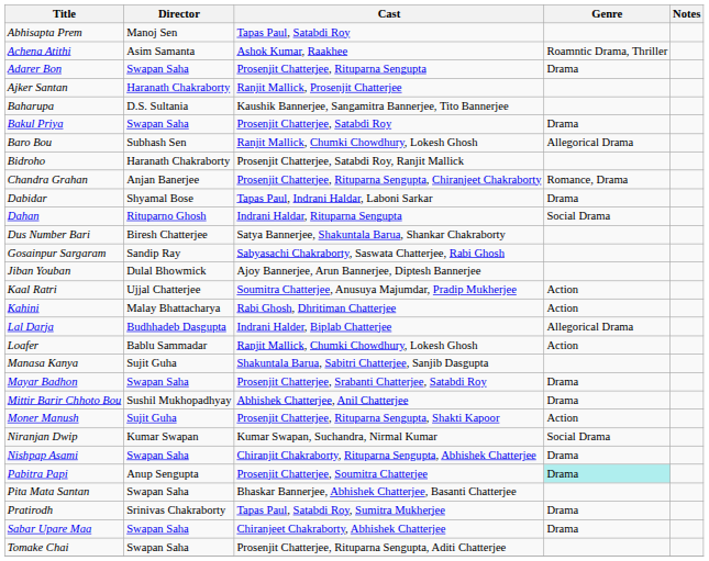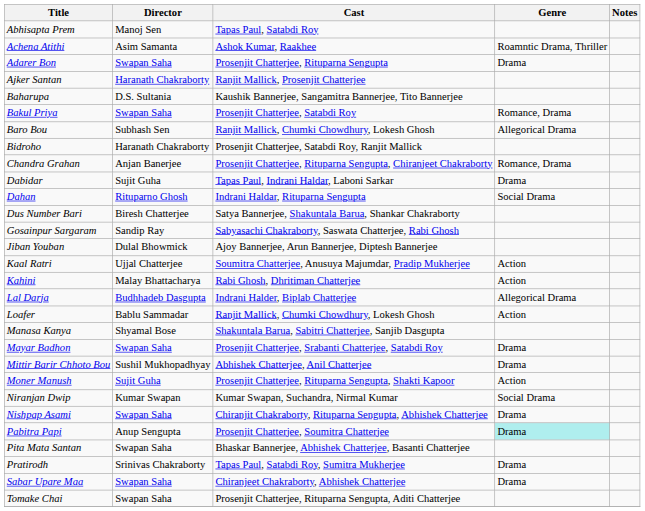 <table class="wikitable sortable" border="0">
 <tr>
 <th>Title</th>
 <th>Director</th>
 <th>Cast</th>
 <th>Genre</th>
 <th>Notes</th>
 </tr>
 <tr>
 <td><em>Abhisapta Prem</em></td>
 <td>Manoj Sen</td>
 <td><a href='#'>Tapas Paul</a>, <a href='#'>Satabdi Roy</a></td>
 <td></td>
 <td></td>
 </tr>
 <tr>
 <td><em><a href='#'>Achena Atithi</a></em></td>
 <td>Asim Samanta</td>
 <td><a href='#'>Ashok Kumar</a>, <a href='#'>Raakhee</a></td>
 <td>Roamntic Drama, Thriller</td>
 <td></td>
 </tr>
 <tr>
 <td><em><a href='#'>Adarer Bon</a></em></td>
 <td><a href='#'>Swapan Saha</a></td>
 <td><a href='#'>Prosenjit Chatterjee</a>, <a href='#'>Rituparna Sengupta</a></td>
 <td>Drama</td>
 <td></td>
 </tr>
 <tr>
 <td><em>Ajker Santan</em></td>
 <td><a href='#'>Haranath Chakraborty</a></td>
 <td><a href='#'>Ranjit Mallick</a>, <a href='#'>Prosenjit Chatterjee</a></td>
 <td></td>
 <td></td>
 </tr>
 <tr>
 <td><em>Baharupa</em></td>
 <td>D.S. Sultania</td>
 <td>Kaushik Bannerjee, Sangamitra Bannerjee, Tito Bannerjee</td>
 <td></td>
 <td></td>
 </tr>
 <tr>
 <td><em><a href='#'>Bakul Priya</a></em></td>
 <td><a href='#'>Swapan Saha</a></td>
 <td><a href='#'>Prosenjit Chatterjee</a>, <a href='#'>Satabdi Roy</a></td>
-<td>Drama</td>
+<td>Romance, Drama</td>
 <td></td>
 </tr>
 <tr>
 <td><em>Baro Bou</em></td>
 <td>Subhash Sen</td>
 <td><a href='#'>Ranjit Mallick</a>, <a href='#'>Chumki Chowdhury</a>, Lokesh Ghosh</td>
 <td>Allegorical Drama</td>
 <td></td>
 </tr>
 <tr>
 <td><em>Bidroho</em></td>
 <td>Haranath Chakraborty</td>
 <td>Prosenjit Chatterjee, Satabdi Roy, Ranjit Mallick</td>
 <td></td>
 <td></td>
 </tr>
 <tr>
 <td><em>Chandra Grahan</em></td>
 <td>Anjan Banerjee</td>
 <td><a href='#'>Prosenjit Chatterjee</a>, <a href='#'>Rituparna Sengupta</a>, <a href='#'>Chiranjeet Chakraborty</a></td>
 <td>Romance, Drama</td>
 <td></td>
 </tr>
 <tr>
 <td><em>Dabidar</em></td>
-<td>Shyamal Bose</td>
+<td>Sujit Guha</td>
 <td><a href='#'>Tapas Paul</a>, <a href='#'>Indrani Haldar</a>, Laboni Sarkar</td>
 <td>Drama</td>
 <td></td>
 </tr>
 <tr>
 <td><em><a href='#'>Dahan</a></em></td>
 <td><a href='#'>Rituparno Ghosh</a></td>
 <td><a href='#'>Indrani Haldar</a>, <a href='#'>Rituparna Sengupta</a></td>
 <td>Social Drama</td>
 <td></td>
 </tr>
 <tr>
 <td><em>Dus Number Bari</em></td>
 <td>Biresh Chatterjee</td>
 <td>Satya Bannerjee, <a href='#'>Shakuntala Barua</a>, Shankar Chakraborty</td>
 <td></td>
 <td></td>
 </tr>
 <tr>
 <td><em>Gosainpur Sargaram</em></td>
 <td>Sandip Ray</td>
 <td><a href='#'>Sabyasachi Chakraborty</a>, Saswata Chatterjee, <a href='#'>Rabi Ghosh</a></td>
 <td></td>
 <td></td>
 </tr>
 <tr>
 <td><em>Jiban Youban</em></td>
 <td>Dulal Bhowmick</td>
 <td>Ajoy Bannerjee, Arun Bannerjee, Diptesh Bannerjee</td>
 <td></td>
 <td></td>
 </tr>
 <tr>
 <td><em>Kaal Ratri</em></td>
 <td>Ujjal Chatterjee</td>
 <td><a href='#'>Soumitra Chatterjee</a>, Anusuya Majumdar, <a href='#'>Pradip Mukherjee</a></td>
 <td>Action</td>
 <td></td>
 </tr>
 <tr>
 <td><em><a href='#'>Kahini</a></em></td>
 <td>Malay Bhattacharya</td>
 <td><a href='#'>Rabi Ghosh</a>, <a href='#'>Dhritiman Chatterjee</a></td>
 <td>Action</td>
 <td></td>
 </tr>
 <tr>
 <td><em><a href='#'>Lal Darja</a></em></td>
 <td><a href='#'>Budhhadeb Dasgupta</a></td>
 <td><a href='#'>Indrani Halder</a>, <a href='#'>Biplab Chatterjee</a></td>
 <td>Allegorical Drama</td>
 <td></td>
 </tr>
 <tr>
 <td><em>Loafer</em></td>
 <td>Bablu Sammadar</td>
 <td><a href='#'>Ranjit Mallick</a>, <a href='#'>Chumki Chowdhury</a>, Lokesh Ghosh</td>
 <td>Action</td>
 <td></td>
 </tr>
 <tr>
 <td><em>Manasa Kanya</em></td>
-<td>Sujit Guha</td>
+<td>Shyamal Bose</td>
 <td><a href='#'>Shakuntala Barua</a>, <a href='#'>Sabitri Chatterjee</a>, Sanjib Dasgupta</td>
 <td></td>
 <td></td>
 </tr>
 <tr>
 <td><em><a href='#'>Mayar Badhon</a></em></td>
 <td><a href='#'>Swapan Saha</a></td>
 <td><a href='#'>Prosenjit Chatterjee</a>, <a href='#'>Srabanti Chatterjee</a>, <a href='#'>Satabdi Roy</a></td>
 <td>Drama</td>
 <td></td>
 </tr>
 <tr>
 <td><em><a href='#'>Mittir Barir Chhoto Bou</a></em></td>
 <td>Sushil Mukhopadhyay</td>
 <td><a href='#'>Abhishek Chatterjee</a>, <a href='#'>Anil Chatterjee</a></td>
 <td>Drama</td>
 <td></td>
 </tr>
 <tr>
 <td><em><a href='#'>Moner Manush</a></em></td>
 <td><a href='#'>Sujit Guha</a></td>
 <td><a href='#'>Prosenjit Chatterjee</a>, <a href='#'>Rituparna Sengupta</a>, <a href='#'>Shakti Kapoor</a></td>
 <td>Action</td>
 <td></td>
 </tr>
 <tr>
 <td><em>Niranjan Dwip</em></td>
 <td>Kumar Swapan</td>
 <td>Kumar Swapan, Suchandra, Nirmal Kumar</td>
 <td>Social Drama</td>
 <td></td>
 </tr>
 <tr>
 <td><em><a href='#'>Nishpap Asami</a></em></td>
 <td><a href='#'>Swapan Saha</a></td>
 <td><a href='#'>Chiranjit Chakraborty</a>, <a href='#'>Rituparna Sengupta</a>, <a href='#'>Abhishek Chatterjee</a></td>
 <td>Drama</td>
 <td></td>
 </tr>
 <tr>
 <td><em><a href='#'>Pabitra Papi</a></em></td>
 <td>Anup Sengupta</td>
 <td><a href='#'>Prosenjit Chatterjee</a>, <a href='#'>Soumitra Chatterjee</a></td>
 <td style="background: paleturquoise;">Drama</td>
 <td></td>
 </tr>
 <tr>
 <td><em>Pita Mata Santan</em></td>
 <td>Swapan Saha</td>
 <td>Bhaskar Bannerjee, <a href='#'>Abhishek Chatterjee</a>, Basanti Chatterjee</td>
 <td></td>
 <td></td>
 </tr>
 <tr>
 <td><em>Pratirodh</em></td>
 <td>Srinivas Chakraborty</td>
 <td><a href='#'>Tapas Paul</a>, <a href='#'>Satabdi Roy</a>, <a href='#'>Sumitra Mukherjee</a></td>
 <td>Drama</td>
 <td></td>
 </tr>
 <tr>
 <td><em><a href='#'>Sabar Upare Maa</a></em></td>
 <td><a href='#'>Swapan Saha</a></td>
 <td><a href='#'>Chiranjeet Chakraborty</a>, <a href='#'>Abhishek Chatterjee</a></td>
 <td>Drama</td>
 <td></td>
 </tr>
 <tr>
 <td><em>Tomake Chai</em></td>
 <td>Swapan Saha</td>
 <td>Prosenjit Chatterjee, Rituparna Sengupta, Aditi Chatterjee</td>
 <td></td>
 <td></td>
 </tr>
 <tr>
 </tr>
 </table>
